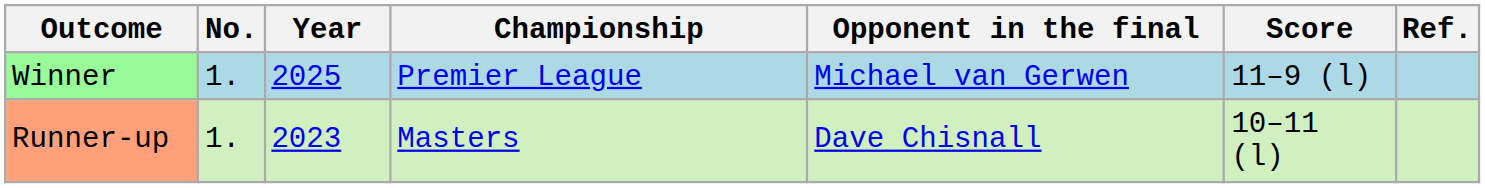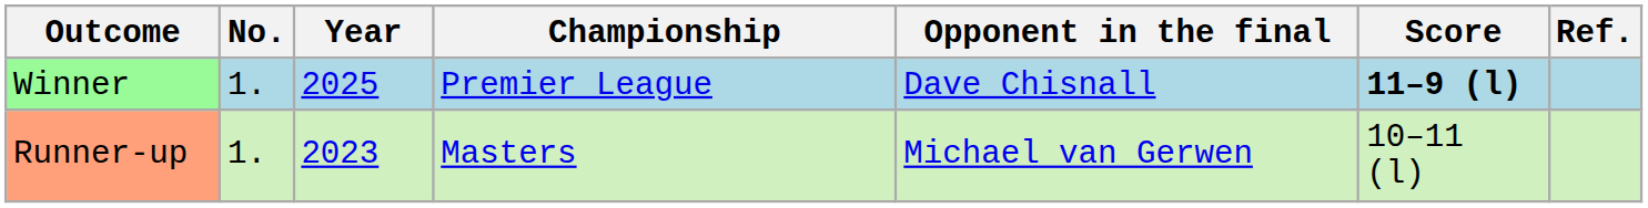 <table class="sortable wikitable">
 <tr>
 <th width="80">Outcome</th>
 <th width="20">No.</th>
 <th width="50">Year</th>
 <th style="width:180px;">Championship</th>
 <th style="width:180px;">Opponent in the final</th>
 <th width="70">Score</th>
 <th width="20">Ref.</th>
 </tr>
 <tr bgcolor="lightblue">
 <td style="background:#98FB98;">Winner</td>
 <td>1.</td>
 <td><a href='#'>2025</a></td>
 <td><a href='#'>Premier League</a></td>
-<td> <a href='#'>Michael van Gerwen</a></td>
-<td>11–9 (l)</td>
+<td> <a href='#'>Dave Chisnall</a></td>
+<td><strong>11–9 (l)</strong></td>
 <td align="center"></td>
 </tr>
 <tr style="background:#d0f0c0;">
 <td style="background:#ffa07a;">Runner-up</td>
 <td>1.</td>
 <td><a href='#'>2023</a></td>
 <td><a href='#'>Masters</a></td>
-<td> <a href='#'>Dave Chisnall</a></td>
+<td> <a href='#'>Michael van Gerwen</a></td>
 <td>10–11 (l)</td>
 <td style="text-align:center;"></td>
 </tr>
 </table>
